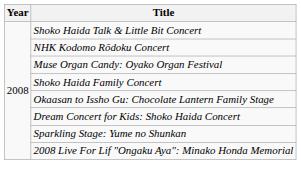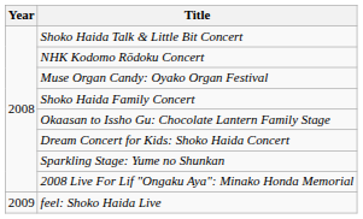 <table class="wikitable">
 <tr>
 <th>Year</th>
 <th>Title</th>
 </tr>
 <tr>
 <td rowspan="8">2008</td>
 <td><em>Shoko Haida Talk & Little Bit Concert</em></td>
 </tr>
 <tr>
 <td><em>NHK Kodomo Rōdoku Concert</em></td>
 </tr>
 <tr>
 <td><em>Muse Organ Candy: Oyako Organ Festival</em></td>
 </tr>
 <tr>
 <td><em>Shoko Haida Family Concert</em></td>
 </tr>
 <tr>
 <td><em>Okaasan to Issho Gu: Chocolate Lantern Family Stage</em></td>
 </tr>
 <tr>
 <td><em>Dream Concert for Kids: Shoko Haida Concert</em></td>
 </tr>
 <tr>
 <td><em>Sparkling Stage: Yume no Shunkan</em></td>
 </tr>
 <tr>
 <td><em>2008 Live For Lif "Ongaku Aya": Minako Honda Memorial</em></td>
 </tr>
+<tr>
+<td>2009</td>
+<td><em>feel: Shoko Haida Live</em></td>
+</tr>
 </table>
